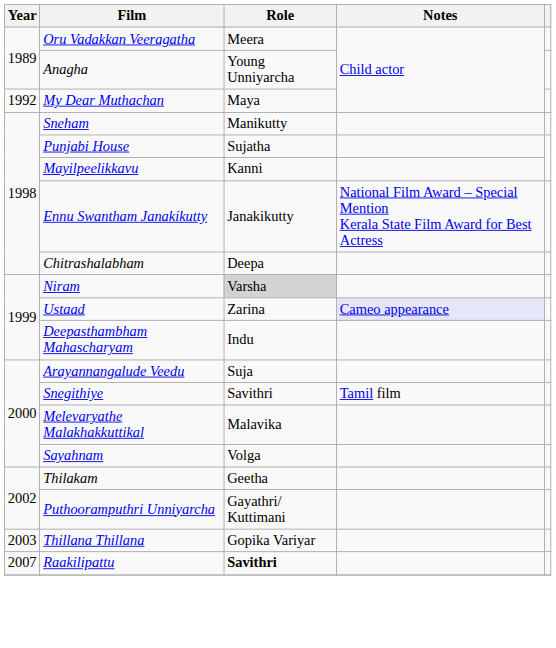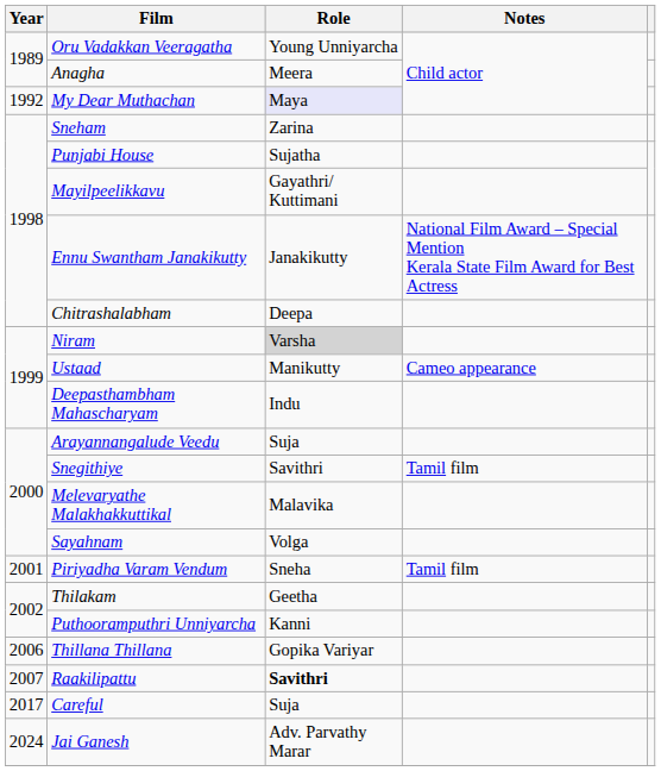 <table class="wikitable sortable">
 <tr style="background:#ccc; text-align:center;">
 <th>Year</th>
 <th>Film</th>
 <th>Role</th>
 <th>Notes</th>
 <th></th>
 </tr>
 <tr>
 <td rowspan="2">1989</td>
 <td><em><a href='#'>Oru Vadakkan Veeragatha</a></em></td>
-<td>Meera</td>
+<td>Young Unniyarcha</td>
 <td rowspan="3"><a href='#'>Child actor</a></td>
 <td></td>
 </tr>
 <tr>
 <td><em>Anagha</em></td>
-<td>Young Unniyarcha</td>
+<td>Meera</td>
 <td></td>
 </tr>
 <tr>
 <td>1992</td>
 <td><em><a href='#'>My Dear Muthachan</a></em></td>
-<td>Maya</td>
+<td style="background: lavender;">Maya</td>
 <td></td>
 </tr>
 <tr>
 <td rowspan="5">1998</td>
 <td><em><a href='#'>Sneham</a></em></td>
-<td>Manikutty</td>
+<td>Zarina</td>
 <td></td>
 <td></td>
 </tr>
 <tr>
 <td><em><a href='#'>Punjabi House</a></em></td>
 <td>Sujatha</td>
 <td></td>
 <td rowspan=2></td>
 </tr>
 <tr>
 <td><em><a href='#'>Mayilpeelikkavu</a></em></td>
-<td>Kanni</td>
+<td>Gayathri/ Kuttimani</td>
 <td></td>
 </tr>
 <tr>
 <td><em><a href='#'>Ennu Swantham Janakikutty</a></em></td>
 <td>Janakikutty</td>
 <td><a href='#'>National Film Award – Special Mention</a> <br> <a href='#'>Kerala State Film Award for Best Actress</a></td>
 <td> <br></td>
 </tr>
 <tr>
 <td><em>Chitrashalabham</em></td>
 <td>Deepa</td>
 <td></td>
 <td></td>
 </tr>
 <tr>
 <td rowspan="3">1999</td>
 <td><em><a href='#'>Niram</a></em></td>
 <td style="background: lightgrey;">Varsha</td>
 <td></td>
 <td></td>
 </tr>
 <tr>
 <td><em><a href='#'>Ustaad</a></em></td>
-<td>Zarina</td>
-<td style="background: lavender;"><a href='#'>Cameo appearance</a></td>
+<td>Manikutty</td>
+<td><a href='#'>Cameo appearance</a></td>
 <td></td>
 </tr>
 <tr>
 <td><em><a href='#'>Deepasthambham Mahascharyam</a></em></td>
 <td>Indu</td>
 <td></td>
 <td></td>
 </tr>
 <tr>
 <td rowspan="4">2000</td>
 <td><em><a href='#'>Arayannangalude Veedu</a></em></td>
 <td>Suja</td>
 <td></td>
 <td></td>
 </tr>
 <tr>
 <td><em><a href='#'>Snegithiye</a></em></td>
 <td>Savithri</td>
 <td><a href='#'>Tamil</a> film</td>
 <td></td>
 </tr>
 <tr>
 <td><em><a href='#'>Melevaryathe Malakhakkuttikal</a></em></td>
 <td>Malavika</td>
 <td></td>
 <td></td>
 </tr>
 <tr>
 <td><em><a href='#'>Sayahnam</a></em></td>
 <td>Volga</td>
 <td></td>
 <td></td>
 </tr>
 <tr>
+<td>2001</td>
+<td><em><a href='#'>Piriyadha Varam Vendum</a></em></td>
+<td>Sneha</td>
+<td><a href='#'>Tamil</a> film</td>
+<td></td>
+</tr>
+<tr>
 <td rowspan="2">2002</td>
 <td><em>Thilakam</em></td>
 <td>Geetha</td>
 <td></td>
 <td></td>
 </tr>
 <tr>
 <td><em><a href='#'>Puthooramputhri Unniyarcha</a></em></td>
-<td>Gayathri/ Kuttimani</td>
+<td>Kanni</td>
 <td></td>
 <td></td>
 </tr>
 <tr>
-<td>2003</td>
+<td>2006</td>
 <td><em><a href='#'>Thillana Thillana</a></em></td>
 <td>Gopika Variyar</td>
 <td></td>
 <td></td>
 </tr>
 <tr>
 <td>2007</td>
 <td><em><a href='#'>Raakilipattu</a></em></td>
 <td><strong>Savithri</strong></td>
 <td></td>
 <td></td>
 </tr>
 <tr>
+<td>2017</td>
+<td><em><a href='#'>Careful</a></em></td>
+<td>Suja</td>
+<td></td>
+<td></td>
+</tr>
+<tr>
+<td>2024</td>
+<td><em><a href='#'>Jai Ganesh</a></em></td>
+<td>Adv. Parvathy Marar</td>
+<td></td>
+<td></td>
+</tr>
+<tr>
 </tr>
 </table>
